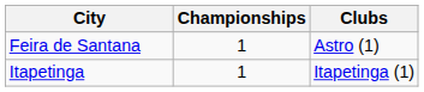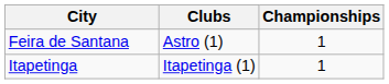 <table class="wikitable">
 <tr>
 <th style="width:150px">City</th>
+<th>Clubs</th>
 <th>Championships</th>
-<th>Clubs</th>
 </tr>
 <tr>
 <td> <a href='#'>Feira de Santana</a></td>
+<td><a href='#'>Astro</a> (1)</td>
 <td align="center">1</td>
-<td><a href='#'>Astro</a> (1)</td>
 </tr>
 <tr>
 <td> <a href='#'>Itapetinga</a></td>
+<td><a href='#'>Itapetinga</a> (1)</td>
 <td align="center">1</td>
-<td><a href='#'>Itapetinga</a> (1)</td>
 </tr>
 </table>
